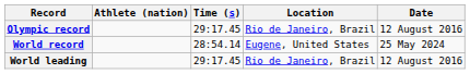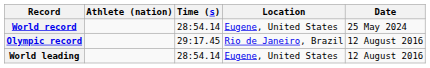 <table class="wikitable">
 <tr>
 <th scope="col">Record</th>
 <th scope="col">Athlete (nation)</th>
 <th scope="col">Time (<a href='#'>s</a>)</th>
 <th scope="col">Location</th>
 <th scope="col">Date</th>
 </tr>
 <tr>
+<th scope="row"><a href='#'>World record</a></th>
+<td></td>
+<td>28:54.14</td>
+<td><a href='#'>Eugene</a>, United States</td>
+<td>25 May 2024</td>
+</tr>
+<tr>
 <th scope="row"><a href='#'>Olympic record</a></th>
 <td></td>
 <td>29:17.45</td>
 <td><a href='#'>Rio de Janeiro</a>, Brazil</td>
 <td>12 August 2016</td>
 </tr>
 <tr>
-<th scope="row"><a href='#'>World record</a></th>
+<th scope="row">World leading</th>
 <td></td>
 <td>28:54.14</td>
 <td><a href='#'>Eugene</a>, United States</td>
-<td>25 May 2024</td>
-</tr>
-<tr>
-<th scope="row">World leading</th>
-<td></td>
-<td>29:17.45</td>
-<td><a href='#'>Rio de Janeiro</a>, Brazil</td>
 <td>12 August 2016</td>
 </tr>
 </table>
